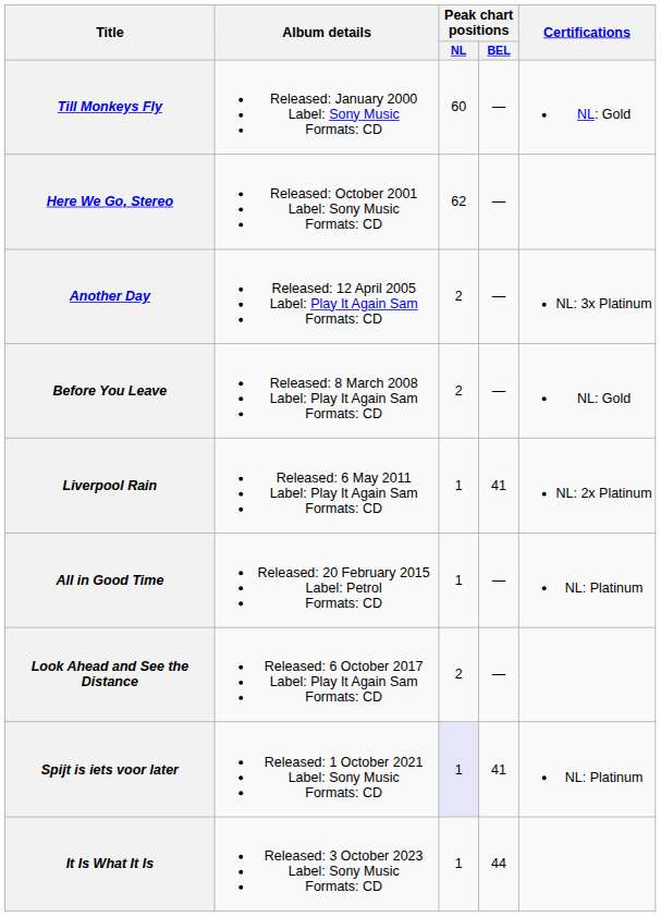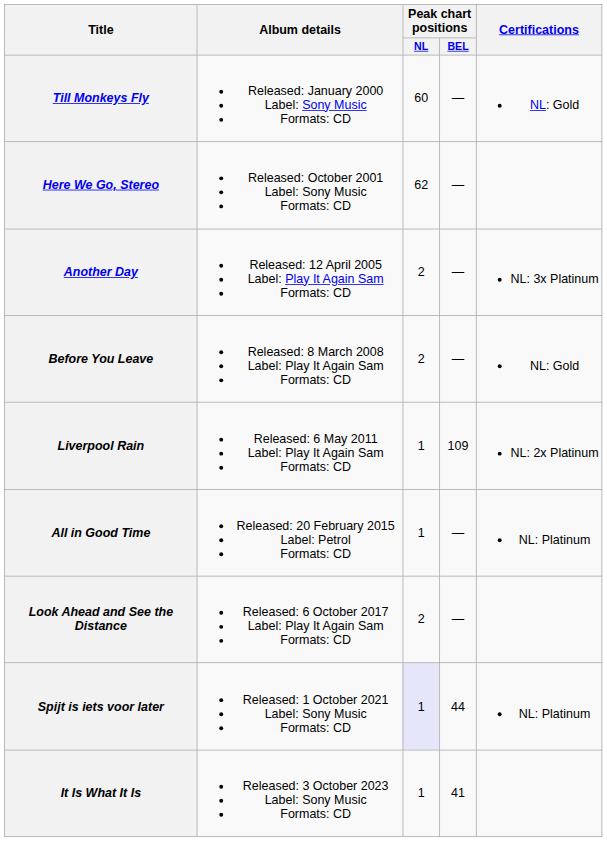 <table class="wikitable plainrowheaders" border="1" style="text-align:center;">
 <tr>
 <th rowspan="2" scope="col" style="width:15em;">Title</th>
 <th rowspan="2" scope="col" style="width:16em;">Album details</th>
 <th colspan="2" scope="col">Peak chart positions</th>
 <th rowspan="2" scope="col"><a href='#'>Certifications</a></th>
 </tr>
 <tr>
 <th scope="col" style="width:3em;font-size:85%;"><a href='#'>NL</a><br></th>
 <th scope="col" style="width:3em;font-size:85%;"><a href='#'>BEL</a><br></th>
 </tr>
 <tr>
 <th scope="row"><em><a href='#'>Till Monkeys Fly</a></em></th>
 <td><br><ul><li>Released: January 2000</li><li>Label: <a href='#'>Sony Music</a></li><li>Formats: CD</li></ul></td>
 <td>60</td>
 <td>—</td>
 <td><br><ul><li><a href='#'>NL</a>: Gold</li></ul></td>
 </tr>
 <tr>
 <th scope="row"><em><a href='#'>Here We Go, Stereo</a></em></th>
 <td><br><ul><li>Released: October 2001</li><li>Label: Sony Music</li><li>Formats: CD</li></ul></td>
 <td>62</td>
 <td>—</td>
 <td></td>
 </tr>
 <tr>
 <th scope="row"><a href='#'><em>Another Day</em></a></th>
 <td><br><ul><li>Released: 12 April 2005</li><li>Label: <a href='#'>Play It Again Sam</a></li><li>Formats: CD</li></ul></td>
 <td>2</td>
 <td>—</td>
 <td><br><ul><li>NL: 3x Platinum</li></ul></td>
 </tr>
 <tr>
 <th scope="row"><em>Before You Leave</em></th>
 <td><br><ul><li>Released: 8 March 2008</li><li>Label: Play It Again Sam</li><li>Formats: CD</li></ul></td>
 <td>2</td>
 <td>—</td>
 <td><br><ul><li>NL: Gold</li></ul></td>
 </tr>
 <tr>
 <th scope="row"><em>Liverpool Rain</em></th>
 <td><br><ul><li>Released: 6 May 2011</li><li>Label: Play It Again Sam</li><li>Formats: CD</li></ul></td>
 <td>1</td>
-<td>41</td>
+<td>109</td>
 <td><br><ul><li>NL: 2x Platinum</li></ul></td>
 </tr>
 <tr>
 <th scope="row"><em>All in Good Time</em></th>
 <td><br><ul><li>Released: 20 February 2015</li><li>Label: Petrol</li><li>Formats: CD</li></ul></td>
 <td>1</td>
 <td>—</td>
 <td><br><ul><li>NL: Platinum</li></ul></td>
 </tr>
 <tr>
 <th scope="row"><em>Look Ahead and See the Distance</em></th>
 <td><br><ul><li>Released: 6 October 2017</li><li>Label: Play It Again Sam</li><li>Formats: CD</li></ul></td>
 <td>2</td>
 <td>—</td>
 <td></td>
 </tr>
 <tr>
 <th scope="row"><em>Spijt is iets voor later</em></th>
 <td><br><ul><li>Released: 1 October 2021</li><li>Label: Sony Music</li><li>Formats: CD</li></ul></td>
 <td style="background: lavender;">1</td>
-<td>41</td>
+<td>44</td>
 <td><br><ul><li>NL: Platinum</li></ul></td>
 </tr>
 <tr>
 <th scope="row"><em>It Is What It Is</em></th>
 <td><br><ul><li>Released: 3 October 2023</li><li>Label: Sony Music</li><li>Formats: CD</li></ul></td>
 <td>1</td>
-<td>44</td>
+<td>41</td>
 <td></td>
 </tr>
 </table>
